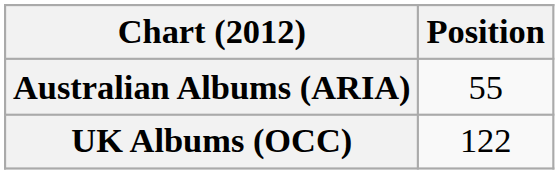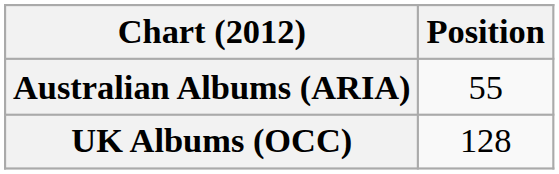 <table class="wikitable plainrowheaders sortable">
 <tr>
 <th>Chart (2012)</th>
 <th>Position</th>
 </tr>
 <tr>
 <th scope="row">Australian Albums (ARIA)</th>
 <td style="text-align:center;">55</td>
 </tr>
 <tr>
 <th scope="row">UK Albums (OCC)</th>
-<td style="text-align:center;">122</td>
+<td style="text-align:center;">128</td>
 </tr>
 </table>
